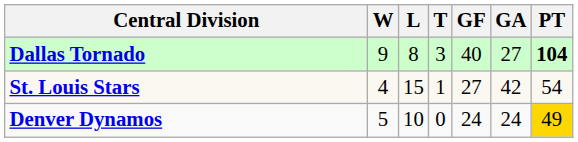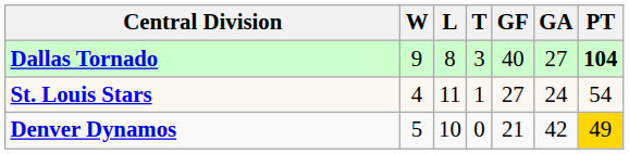 <table class="wikitable" style="text-align:center">
 <tr>
 <th style="width:17em">Central Division</th>
 <th>W</th>
 <th>L</th>
 <th>T</th>
 <th>GF</th>
 <th>GA</th>
 <th>PT</th>
 </tr>
 <tr align=center bgcolor=#ccffcc>
 <td align=left><strong><a href='#'>Dallas Tornado</a></strong></td>
 <td>9</td>
 <td>8</td>
 <td>3</td>
 <td>40</td>
 <td>27</td>
 <td><strong>104</strong></td>
 </tr>
 <tr align=center bgcolor=#FAF8F0>
 <td align=left><strong><a href='#'>St. Louis Stars</a></strong></td>
 <td>4</td>
-<td>15</td>
+<td>11</td>
 <td>1</td>
 <td>27</td>
-<td>42</td>
+<td>24</td>
 <td>54</td>
 </tr>
 <tr align=center>
 <td align=left><strong><a href='#'>Denver Dynamos</a></strong></td>
 <td>5</td>
 <td>10</td>
 <td>0</td>
-<td>24</td>
-<td>24</td>
+<td>21</td>
+<td>42</td>
 <td style="background: gold;">49</td>
 </tr>
 </table>
